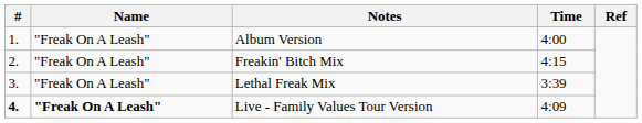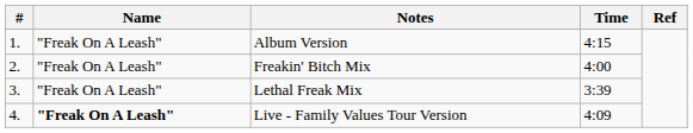 <table class="wikitable center" style="margin-top: 0; width:80%">
 <tr>
 <th align="left">#</th>
 <th align="left">Name</th>
 <th align="left">Notes</th>
 <th align="left">Time</th>
 <th align="left">Ref</th>
 </tr>
 <tr>
 <td>1.</td>
 <td>"Freak On A Leash"</td>
 <td>Album Version</td>
-<td>4:00</td>
+<td>4:15</td>
 <td rowspan="4"></td>
 </tr>
 <tr>
 <td>2.</td>
 <td>"Freak On A Leash"</td>
 <td>Freakin' Bitch Mix</td>
-<td>4:15</td>
+<td>4:00</td>
 </tr>
 <tr>
 <td>3.</td>
 <td>"Freak On A Leash"</td>
 <td>Lethal Freak Mix</td>
 <td>3:39</td>
 </tr>
 <tr>
-<td><strong>4.</strong></td>
+<td>4.</td>
 <td><strong>"Freak On A Leash"</strong></td>
 <td>Live - Family Values Tour Version</td>
 <td>4:09</td>
 </tr>
 </table>
